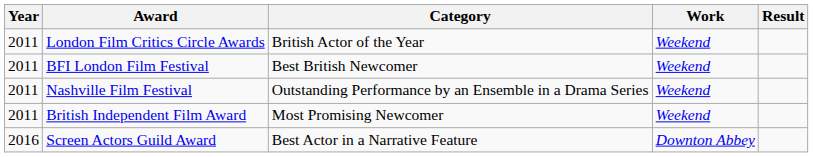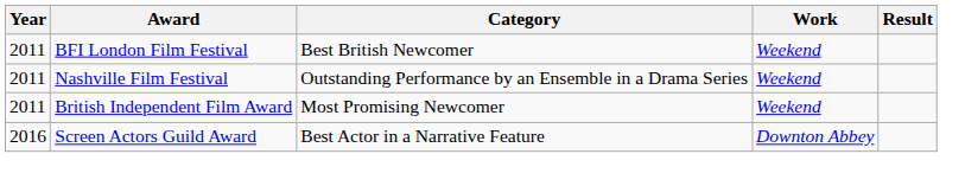 <table class="wikitable sortable">
 <tr>
 <th>Year</th>
 <th>Award</th>
 <th>Category</th>
 <th>Work</th>
 <th>Result</th>
-</tr>
-<tr>
-<td>2011</td>
-<td><a href='#'>London Film Critics Circle Awards</a></td>
-<td>British Actor of the Year</td>
-<td><em><a href='#'>Weekend</a></em></td>
-<td></td>
 </tr>
 <tr>
 <td>2011</td>
 <td><a href='#'>BFI London Film Festival</a></td>
 <td>Best British Newcomer</td>
 <td><em><a href='#'>Weekend</a></em></td>
 <td></td>
 </tr>
 <tr>
 <td>2011</td>
 <td><a href='#'>Nashville Film Festival</a></td>
 <td>Outstanding Performance by an Ensemble in a Drama Series</td>
 <td><em><a href='#'>Weekend</a></em></td>
 <td></td>
 </tr>
 <tr>
 <td>2011</td>
 <td><a href='#'>British Independent Film Award</a></td>
 <td>Most Promising Newcomer</td>
 <td><em><a href='#'>Weekend</a></em></td>
 <td></td>
 </tr>
 <tr>
 <td>2016</td>
 <td><a href='#'>Screen Actors Guild Award</a></td>
 <td>Best Actor in a Narrative Feature</td>
 <td><em><a href='#'>Downton Abbey</a></em></td>
 <td></td>
 </tr>
 </table>
